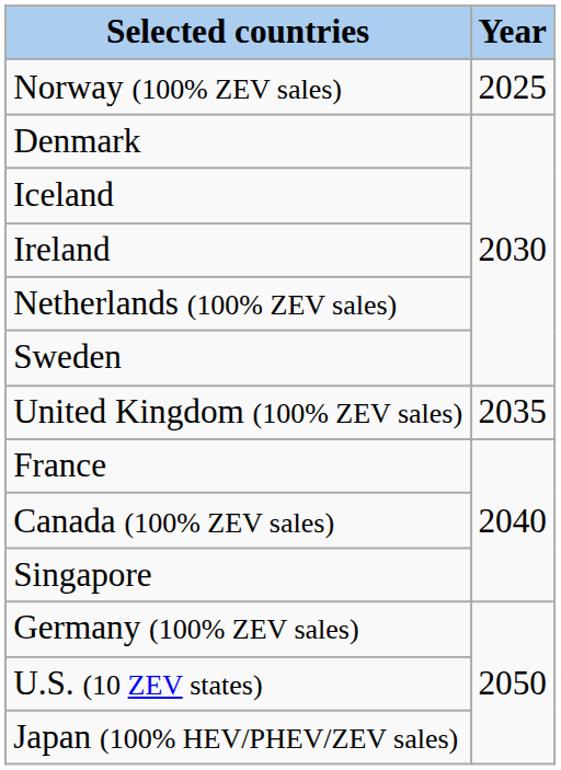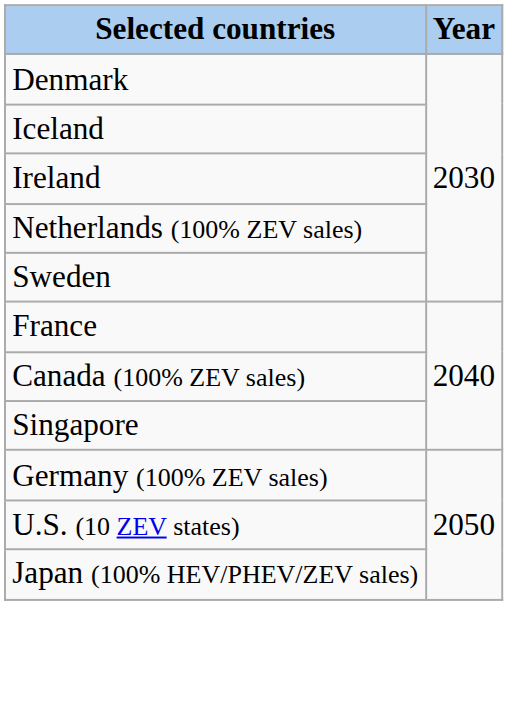 <table class="wikitable" style="float: left; clear:left; margin-right: 20px">
 <tr>
 <th style="background:#ABCDEF;">Selected countries</th>
 <th style="background:#abcdef;">Year</th>
-</tr>
-<tr align=center>
-<td align=left>Norway <small>(100% ZEV sales)</small></td>
-<td>2025</td>
 </tr>
 <tr align=center>
 <td align=left>Denmark</td>
 <td rowspan="5">2030</td>
 </tr>
 <tr align=center>
 <td align=left>Iceland</td>
 </tr>
 <tr align=center>
 <td align=left>Ireland</td>
 </tr>
 <tr align=center>
 <td align=left>Netherlands <small>(100% ZEV sales)</small></td>
 </tr>
 <tr align=center>
 <td align=left>Sweden</td>
-</tr>
-<tr align=center>
-<td align=left>United Kingdom <small>(100% ZEV sales)</small></td>
-<td>2035</td>
 </tr>
 <tr align=center>
 <td align=left>France</td>
 <td rowspan="3">2040</td>
 </tr>
 <tr align=center>
 <td align=left>Canada <small>(100% ZEV sales)</small></td>
 </tr>
 <tr align=center>
 <td align=left>Singapore</td>
 </tr>
 <tr align=center>
 <td align=left>Germany <small>(100% ZEV sales)</small></td>
 <td rowspan="3">2050</td>
 </tr>
 <tr align=center>
 <td align=left>U.S. <small>(10 <a href='#'>ZEV</a> states)</small></td>
 </tr>
 <tr align=center>
 <td align=left>Japan <small>(100% HEV/PHEV/ZEV sales)</small></td>
 </tr>
 </table>
